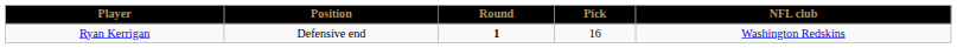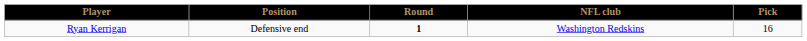 <table class="wikitable" width="80%">
 <tr align="center"  style="background:#000000;color:#B1946C;">
 <td><strong>Player</strong></td>
 <td><strong>Position</strong></td>
 <td><strong>Round</strong></td>
+<td><strong>NFL club</strong></td>
 <td><strong>Pick</strong></td>
-<td><strong>NFL club</strong></td>
 </tr>
 <tr align="center" bgcolor="">
 <td><a href='#'>Ryan Kerrigan</a></td>
 <td>Defensive end</td>
 <td><strong>1</strong></td>
+<td><a href='#'>Washington Redskins</a></td>
 <td>16</td>
-<td><a href='#'>Washington Redskins</a></td>
 </tr>
 </table>
